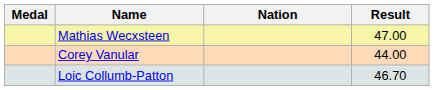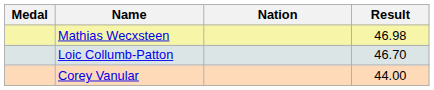 <table class="wikitable" style="border:1px solid #aaa;font-size:90%;">
 <tr style="background:#e4e4e4;">
 <th width=50>Medal</th>
 <th width=160>Name</th>
 <th width=160>Nation</th>
 <th width=80>Result</th>
 </tr>
 <tr style="background:#f7f6a8;">
 <td align="center"></td>
 <td><a href='#'>Mathias Wecxsteen</a></td>
 <td></td>
-<td align="center">47.00</td>
+<td align="center">46.98</td>
+</tr>
+<tr style="background:#dce5e5;">
+<td align="center"></td>
+<td><a href='#'>Loic Collumb-Patton</a></td>
+<td></td>
+<td align="center">46.70</td>
 </tr>
 <tr style="background:#ffdab9;">
 <td align="center"></td>
 <td><a href='#'>Corey Vanular</a></td>
 <td></td>
 <td align="center">44.00</td>
 </tr>
-<tr style="background:#dce5e5;">
-<td align="center"></td>
-<td><a href='#'>Loic Collumb-Patton</a></td>
-<td></td>
-<td align="center">46.70</td>
-</tr>
 </table>
